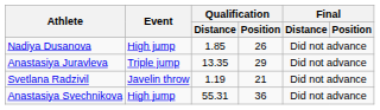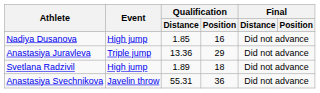 <table class=wikitable style="font-size:90%">
 <tr>
 <th rowspan="2">Athlete</th>
 <th rowspan="2">Event</th>
 <th colspan="2">Qualification</th>
 <th colspan="2">Final</th>
 </tr>
 <tr style="font-size:95%">
 <th>Distance</th>
 <th>Position</th>
 <th>Distance</th>
 <th>Position</th>
 </tr>
 <tr align=center>
 <td align=left><a href='#'>Nadiya Dusanova</a></td>
 <td align=left><a href='#'>High jump</a></td>
 <td>1.85</td>
-<td>26</td>
+<td>16</td>
 <td colspan=2>Did not advance</td>
 </tr>
 <tr align=center>
 <td align=left><a href='#'>Anastasiya Juravleva</a></td>
 <td align=left><a href='#'>Triple jump</a></td>
-<td>13.35</td>
+<td>13.36</td>
 <td>29</td>
 <td colspan=2>Did not advance</td>
 </tr>
 <tr align=center>
 <td align=left><a href='#'>Svetlana Radzivil</a></td>
-<td align=left><a href='#'>Javelin throw</a></td>
-<td>1.19</td>
-<td>21</td>
+<td align=left><a href='#'>High jump</a></td>
+<td>1.89</td>
+<td>18</td>
 <td colspan=2>Did not advance</td>
 </tr>
 <tr align=center>
 <td align=left><a href='#'>Anastasiya Svechnikova</a></td>
-<td align=left><a href='#'>High jump</a></td>
+<td align=left><a href='#'>Javelin throw</a></td>
 <td>55.31</td>
 <td>36</td>
 <td colspan=2>Did not advance</td>
 </tr>
 </table>
